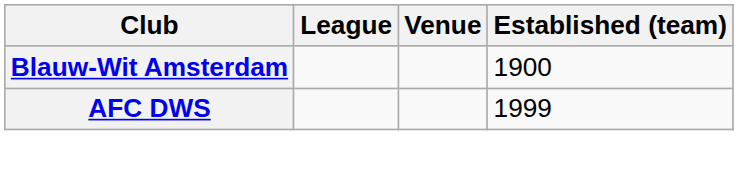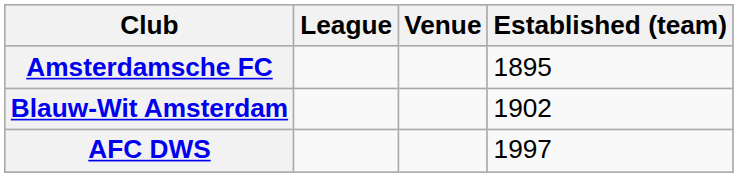 <table class="wikitable">
 <tr>
 <th>Club</th>
 <th>League</th>
 <th>Venue</th>
 <th>Established (team)</th>
 </tr>
 <tr>
+<th><a href='#'>Amsterdamsche FC</a></th>
+<td></td>
+<td></td>
+<td>1895</td>
+</tr>
+<tr>
 <th><a href='#'>Blauw-Wit Amsterdam</a></th>
 <td></td>
 <td></td>
-<td>1900</td>
+<td>1902</td>
 </tr>
 <tr>
 <th><a href='#'>AFC DWS</a></th>
 <td></td>
 <td></td>
-<td>1999</td>
+<td>1997</td>
 </tr>
 </table>
